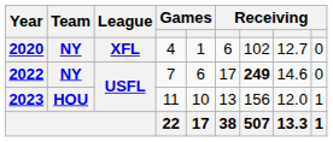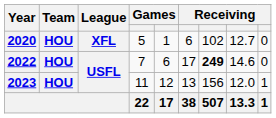 <table class="wikitable" style="text-align:center;">
 <tr>
 <th rowspan="2">Year</th>
 <th rowspan="2">Team</th>
 <th rowspan="2">League</th>
 <th colspan="2">Games</th>
 <th colspan="4">Receiving</th>
 </tr>
 <tr>
 <th></th>
 <th></th>
 <th></th>
 <th></th>
 <th></th>
 <th></th>
 </tr>
 <tr>
 <th><a href='#'>2020</a></th>
-<th><a href='#'>NY</a></th>
+<th><a href='#'>HOU</a></th>
 <th><a href='#'>XFL</a></th>
-<td>4</td>
+<td>5</td>
 <td>1</td>
 <td>6</td>
 <td>102</td>
 <td>12.7</td>
 <td>0</td>
 </tr>
 <tr>
 <th><a href='#'>2022</a></th>
-<th><a href='#'>NY</a></th>
+<th><a href='#'>HOU</a></th>
 <th rowspan="2"><a href='#'>USFL</a></th>
 <td>7</td>
 <td>6</td>
 <td>17</td>
 <td><strong>249</strong></td>
 <td>14.6</td>
 <td>0</td>
 </tr>
 <tr>
 <th><a href='#'>2023</a></th>
 <th><a href='#'>HOU</a></th>
 <td>11</td>
-<td>10</td>
+<td>12</td>
 <td>13</td>
 <td>156</td>
 <td>12.0</td>
 <td>1</td>
 </tr>
 <tr>
 <th colspan="3"></th>
 <th>22</th>
 <th>17</th>
 <th>38</th>
 <th>507</th>
 <th>13.3</th>
 <th>1</th>
 </tr>
 </table>
